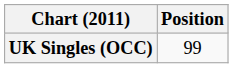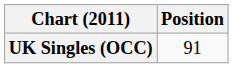 <table class="wikitable plainrowheaders" style="text-align:center;">
 <tr>
 <th scope="col">Chart (2011)</th>
 <th scope="col">Position</th>
 </tr>
 <tr>
 <th scope="row">UK Singles (OCC)</th>
-<td>99</td>
+<td>91</td>
 </tr>
 </table>
